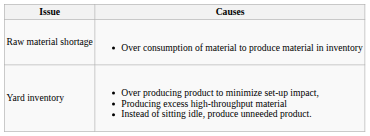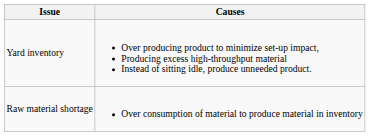 <table class="wikitable">
 <tr>
 <th>Issue</th>
 <th>Causes</th>
 </tr>
 <tr>
+<td>Yard inventory</td>
+<td><br><ul><li>Over producing product to minimize set-up impact,</li><li>Producing excess high-throughput material</li><li>Instead of sitting idle, produce unneeded product.</li></ul></td>
+</tr>
+<tr>
 <td>Raw material shortage</td>
 <td><br><ul><li>Over consumption of material to produce material in inventory</li></ul></td>
 </tr>
-<tr>
-<td>Yard inventory</td>
-<td><br><ul><li>Over producing product to minimize set-up impact,</li><li>Producing excess high-throughput material</li><li>Instead of sitting idle, produce unneeded product.</li></ul></td>
-</tr>
 </table>
